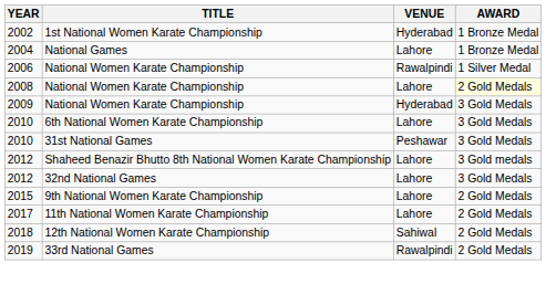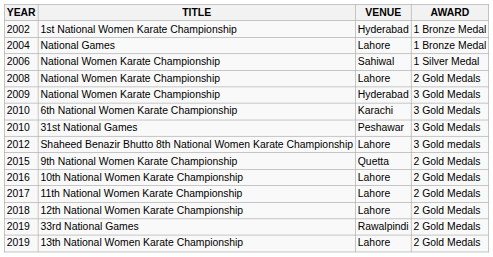 <table class="wikitable">
 <tr>
 <th>YEAR</th>
 <th>TITLE</th>
 <th>VENUE</th>
 <th>AWARD</th>
 </tr>
 <tr>
 <td>2002</td>
 <td>1st National Women Karate Championship</td>
 <td>Hyderabad</td>
 <td>1 Bronze Medal</td>
 </tr>
 <tr>
 <td>2004</td>
 <td>National Games</td>
 <td>Lahore</td>
 <td>1 Bronze Medal</td>
 </tr>
 <tr>
 <td>2006</td>
 <td>National Women Karate Championship</td>
-<td>Rawalpindi</td>
+<td>Sahiwal</td>
 <td>1 Silver Medal</td>
 </tr>
 <tr>
 <td>2008</td>
 <td>National Women Karate Championship</td>
 <td>Lahore</td>
-<td style="background: lightyellow;">2 Gold Medals</td>
+<td>2 Gold Medals</td>
 </tr>
 <tr>
 <td>2009</td>
 <td>National Women Karate Championship</td>
 <td>Hyderabad</td>
 <td>3 Gold Medals  </td>
 </tr>
 <tr>
 <td>2010</td>
 <td>6th National Women Karate Championship</td>
-<td>Lahore</td>
+<td>Karachi</td>
 <td>3 Gold Medals</td>
 </tr>
 <tr>
 <td>2010</td>
 <td>31st National Games</td>
 <td>Peshawar</td>
 <td>3 Gold Medals</td>
 </tr>
 <tr>
 <td>2012</td>
 <td>Shaheed Benazir Bhutto 8th National Women Karate Championship</td>
 <td>Lahore</td>
 <td>3 Gold medals  </td>
 </tr>
 <tr>
-<td>2012</td>
-<td>32nd National Games</td>
-<td>Lahore</td>
-<td>3 Gold Medals  </td>
+<td>2015</td>
+<td>9th National Women Karate Championship</td>
+<td>Quetta</td>
+<td>2 Gold Medals  </td>
 </tr>
 <tr>
-<td>2015</td>
-<td>9th National Women Karate Championship</td>
+<td>2016</td>
+<td>10th National Women Karate Championship</td>
 <td>Lahore</td>
 <td>2 Gold Medals  </td>
 </tr>
 <tr>
 <td>2017</td>
 <td>11th National Women Karate Championship</td>
 <td>Lahore</td>
 <td>2 Gold Medals  </td>
 </tr>
 <tr>
 <td>2018</td>
 <td>12th National Women Karate Championship</td>
-<td>Sahiwal</td>
+<td>Lahore</td>
 <td>2 Gold Medals  </td>
 </tr>
 <tr>
 <td>2019</td>
 <td>33rd National Games</td>
 <td>Rawalpindi</td>
 <td>2 Gold Medals  </td>
 </tr>
+<tr>
+<td>2019</td>
+<td>13th National Women Karate Championship</td>
+<td>Lahore</td>
+<td>2 Gold Medals  </td>
+</tr>
 </table>
